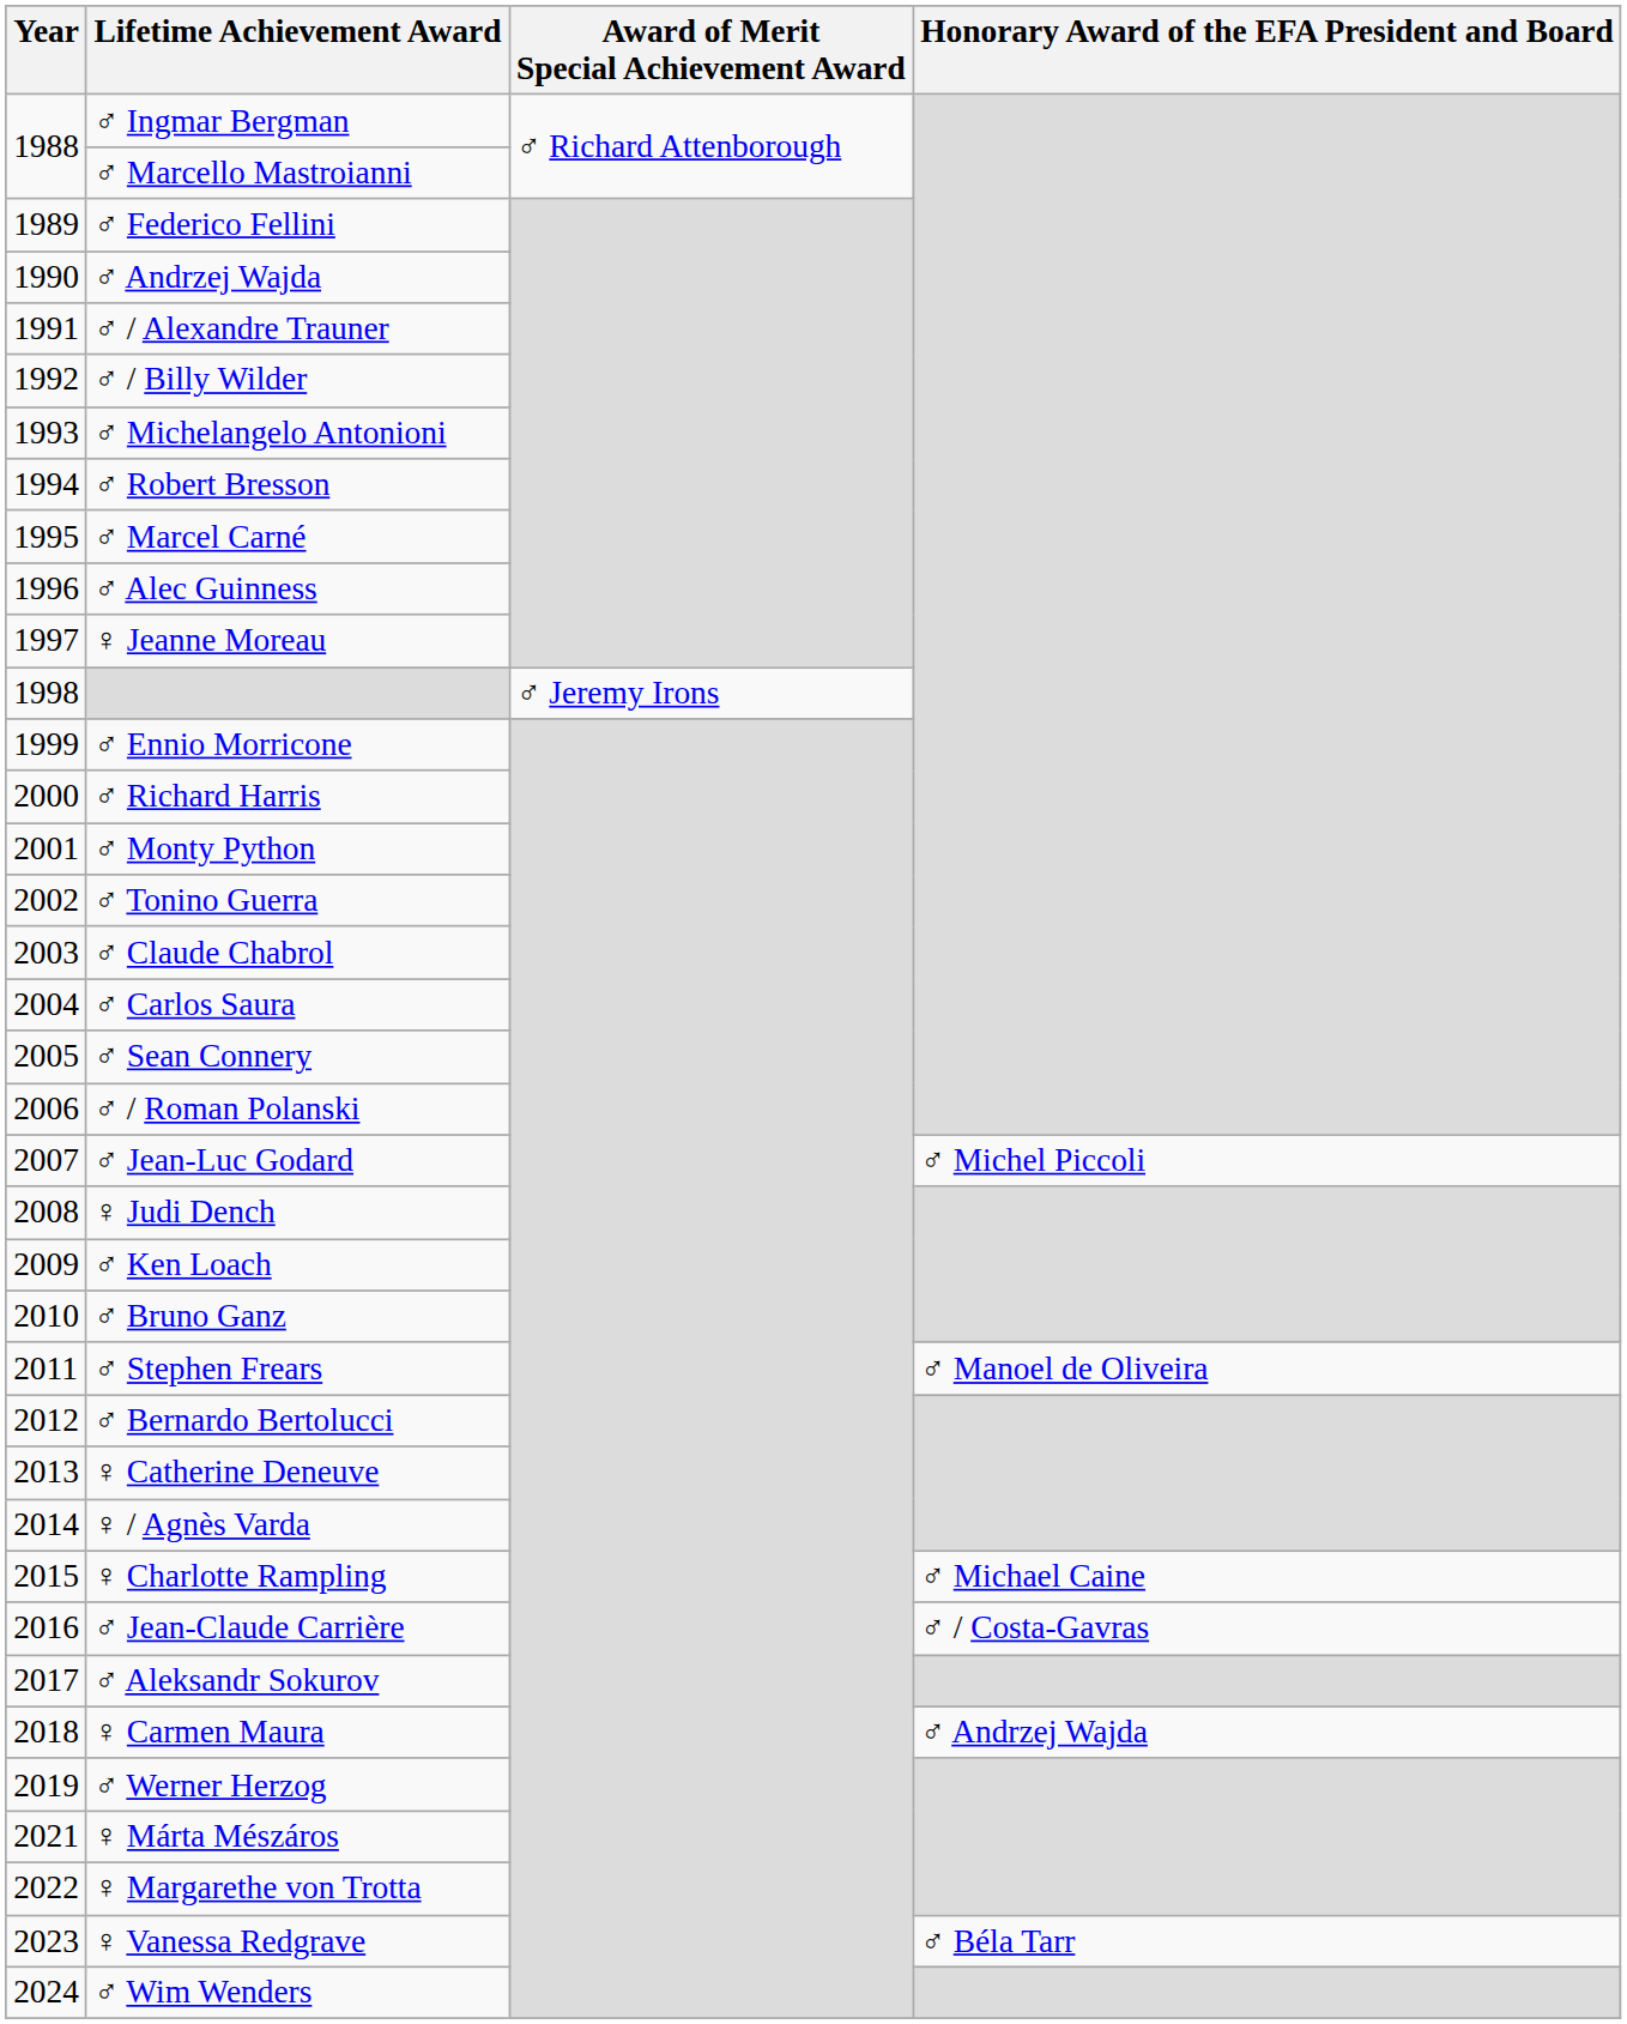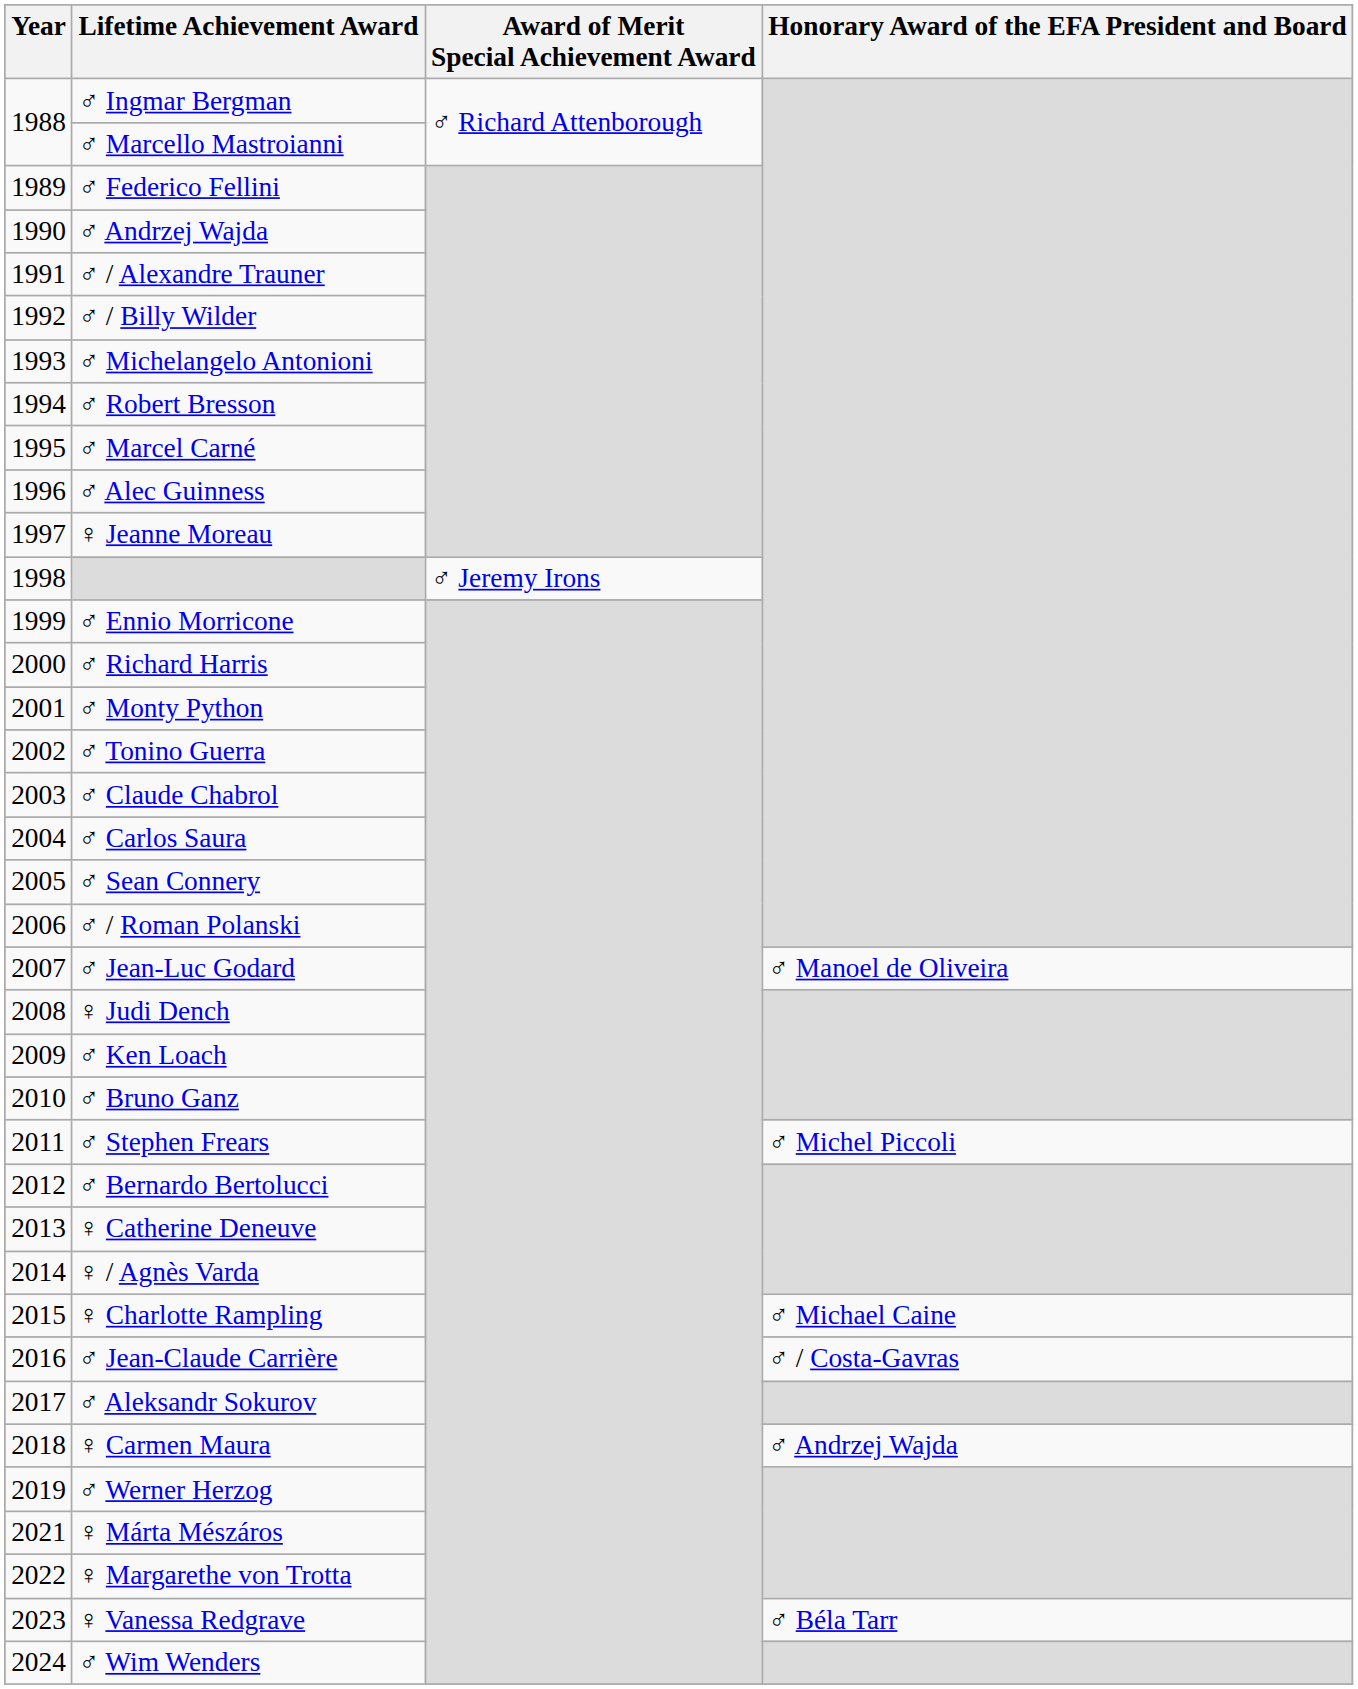 <table class="wikitable sortable">
 <tr valign="top">
 <th>Year</th>
 <th>Lifetime Achievement Award</th>
 <th>Award of Merit <br> Special Achievement Award</th>
 <th>Honorary Award of the EFA President and Board</th>
 </tr>
 <tr>
 <td rowspan=2>1988</td>
 <td>♂  <a href='#'>Ingmar Bergman</a></td>
 <td rowspan=2>♂  <a href='#'>Richard Attenborough</a></td>
 <td bgcolor="DCDCDC" rowspan=20></td>
 </tr>
 <tr>
 <td>♂  <a href='#'>Marcello Mastroianni</a></td>
 </tr>
 <tr>
 <td>1989</td>
 <td>♂  <a href='#'>Federico Fellini</a></td>
 <td bgcolor="DCDCDC" rowspan=9></td>
 </tr>
 <tr>
 <td>1990</td>
 <td>♂  <a href='#'>Andrzej Wajda</a></td>
 </tr>
 <tr>
 <td>1991</td>
 <td>♂ / <a href='#'>Alexandre Trauner</a></td>
 </tr>
 <tr>
 <td>1992</td>
 <td>♂ / <a href='#'>Billy Wilder</a></td>
 </tr>
 <tr>
 <td>1993</td>
 <td>♂  <a href='#'>Michelangelo Antonioni</a></td>
 </tr>
 <tr>
 <td>1994</td>
 <td>♂  <a href='#'>Robert Bresson</a></td>
 </tr>
 <tr>
 <td>1995</td>
 <td>♂  <a href='#'>Marcel Carné</a></td>
 </tr>
 <tr>
 <td>1996</td>
 <td>♂  <a href='#'>Alec Guinness</a></td>
 </tr>
 <tr>
 <td>1997</td>
 <td>♀  <a href='#'>Jeanne Moreau</a></td>
 </tr>
 <tr>
 <td>1998</td>
 <td bgcolor="DCDCDC"></td>
 <td>♂  <a href='#'>Jeremy Irons</a></td>
 </tr>
 <tr>
 <td>1999</td>
 <td>♂  <a href='#'>Ennio Morricone</a></td>
 <td bgcolor="DCDCDC" rowspan=28></td>
 </tr>
 <tr>
 <td>2000</td>
 <td>♂  <a href='#'>Richard Harris</a></td>
 </tr>
 <tr>
 <td>2001</td>
 <td>♂  <a href='#'>Monty Python</a></td>
 </tr>
 <tr>
 <td>2002</td>
 <td>♂  <a href='#'>Tonino Guerra</a></td>
 </tr>
 <tr>
 <td>2003</td>
 <td>♂  <a href='#'>Claude Chabrol</a></td>
 </tr>
 <tr>
 <td>2004</td>
 <td>♂  <a href='#'>Carlos Saura</a></td>
 </tr>
 <tr>
 <td>2005</td>
 <td>♂  <a href='#'>Sean Connery</a></td>
 </tr>
 <tr>
 <td>2006</td>
 <td>♂ / <a href='#'>Roman Polanski</a></td>
 </tr>
 <tr>
 <td>2007</td>
 <td>♂  <a href='#'>Jean-Luc Godard</a></td>
-<td>♂  <a href='#'>Michel Piccoli</a></td>
+<td>♂  <a href='#'>Manoel de Oliveira</a></td>
 </tr>
 <tr>
 <td>2008</td>
 <td>♀  <a href='#'>Judi Dench</a></td>
 <td bgcolor="DCDCDC" rowspan=3></td>
 </tr>
 <tr>
 <td>2009</td>
 <td>♂  <a href='#'>Ken Loach</a></td>
 </tr>
 <tr>
 <td>2010</td>
 <td>♂  <a href='#'>Bruno Ganz</a></td>
 </tr>
 <tr>
 <td>2011</td>
 <td>♂  <a href='#'>Stephen Frears</a></td>
-<td>♂  <a href='#'>Manoel de Oliveira</a></td>
+<td>♂  <a href='#'>Michel Piccoli</a></td>
 </tr>
 <tr>
 <td>2012</td>
 <td>♂  <a href='#'>Bernardo Bertolucci</a></td>
 <td bgcolor="DCDCDC" rowspan=3></td>
 </tr>
 <tr>
 <td>2013</td>
 <td>♀  <a href='#'>Catherine Deneuve</a></td>
 </tr>
 <tr>
 <td>2014</td>
 <td>♀ / <a href='#'>Agnès Varda</a></td>
 </tr>
 <tr>
 <td>2015</td>
 <td>♀  <a href='#'>Charlotte Rampling</a></td>
 <td>♂  <a href='#'>Michael Caine</a></td>
 </tr>
 <tr>
 <td>2016</td>
 <td>♂  <a href='#'>Jean-Claude Carrière</a></td>
 <td>♂ / <a href='#'>Costa-Gavras</a></td>
 </tr>
 <tr>
 <td>2017</td>
 <td>♂  <a href='#'>Aleksandr Sokurov</a></td>
 <td bgcolor="DCDCDC"></td>
 </tr>
 <tr>
 <td>2018</td>
 <td>♀  <a href='#'>Carmen Maura</a></td>
 <td>♂  <a href='#'>Andrzej Wajda</a></td>
 </tr>
 <tr>
 <td>2019</td>
 <td>♂  <a href='#'>Werner Herzog</a></td>
 <td bgcolor="DCDCDC" rowspan=3></td>
 </tr>
 <tr>
 <td>2021</td>
 <td>♀  <a href='#'>Márta Mészáros</a></td>
 </tr>
 <tr>
 <td>2022</td>
 <td>♀  <a href='#'>Margarethe von Trotta</a></td>
 </tr>
 <tr>
 <td>2023</td>
 <td>♀  <a href='#'>Vanessa Redgrave</a></td>
 <td>♂  <a href='#'>Béla Tarr</a></td>
 </tr>
 <tr>
 <td>2024</td>
 <td>♂  <a href='#'>Wim Wenders</a></td>
 <td bgcolor="DCDCDC"></td>
 </tr>
 </table>
